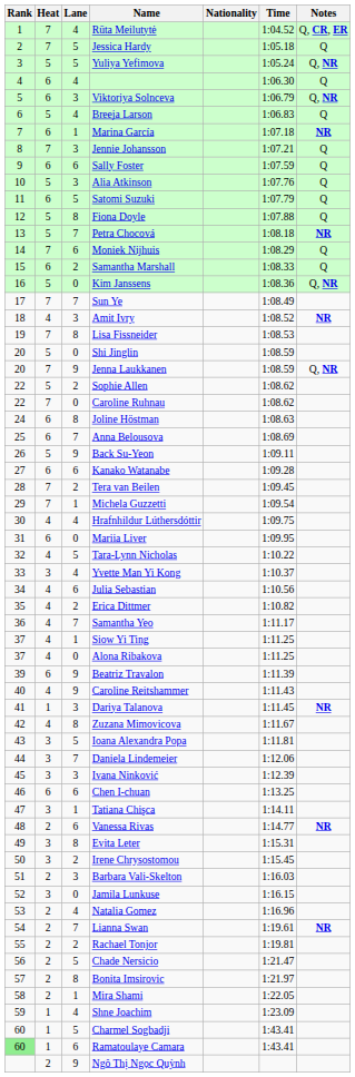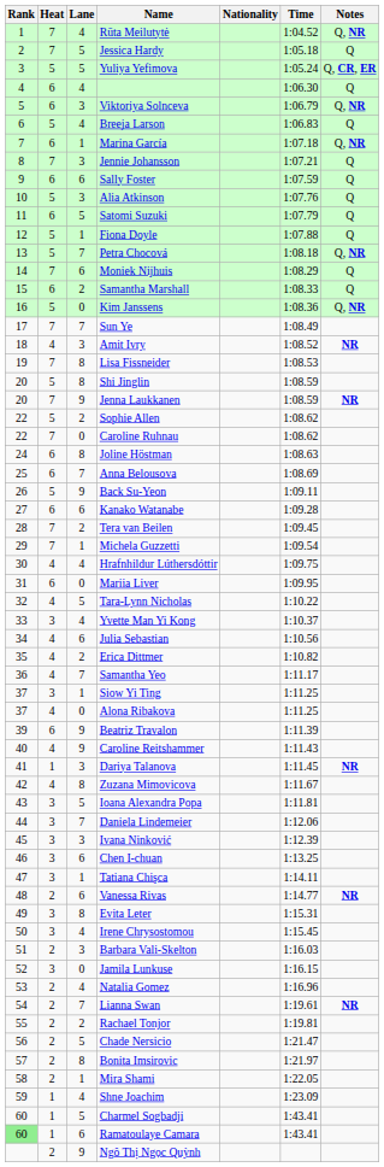 <table class="wikitable sortable" style="text-align:center">
 <tr>
 <th>Rank</th>
 <th>Heat</th>
 <th>Lane</th>
 <th>Name</th>
 <th>Nationality</th>
 <th>Time</th>
 <th>Notes</th>
 </tr>
 <tr bgcolor=ccffcc>
 <td>1</td>
 <td>7</td>
 <td>4</td>
 <td align=left><a href='#'>Rūta Meilutytė</a></td>
 <td align=left></td>
 <td>1:04.52</td>
-<td>Q, <strong><a href='#'>CR</a></strong>, <strong><a href='#'>ER</a></strong></td>
+<td>Q, <strong><a href='#'>NR</a></strong></td>
 </tr>
 <tr bgcolor=ccffcc>
 <td>2</td>
 <td>7</td>
 <td>5</td>
 <td align=left><a href='#'>Jessica Hardy</a></td>
 <td align=left></td>
 <td>1:05.18</td>
 <td>Q</td>
 </tr>
 <tr bgcolor=ccffcc>
 <td>3</td>
 <td>5</td>
 <td>5</td>
 <td align=left><a href='#'>Yuliya Yefimova</a></td>
 <td align=left></td>
 <td>1:05.24</td>
-<td>Q, <strong><a href='#'>NR</a></strong></td>
+<td>Q, <strong><a href='#'>CR</a></strong>, <strong><a href='#'>ER</a></strong></td>
 </tr>
 <tr bgcolor=ccffcc>
 <td>4</td>
 <td>6</td>
 <td>4</td>
 <td align=left></td>
 <td align=left></td>
 <td>1:06.30</td>
 <td>Q</td>
 </tr>
 <tr bgcolor=ccffcc>
 <td>5</td>
 <td>6</td>
 <td>3</td>
 <td align=left><a href='#'>Viktoriya Solnceva</a></td>
 <td align=left></td>
 <td>1:06.79</td>
 <td>Q, <strong><a href='#'>NR</a></strong></td>
 </tr>
 <tr bgcolor=ccffcc>
 <td>6</td>
 <td>5</td>
 <td>4</td>
 <td align=left><a href='#'>Breeja Larson</a></td>
 <td align=left></td>
 <td>1:06.83</td>
 <td>Q</td>
 </tr>
 <tr bgcolor=ccffcc>
 <td>7</td>
 <td>6</td>
 <td>1</td>
 <td align=left><a href='#'>Marina García</a></td>
 <td align=left></td>
 <td>1:07.18</td>
-<td><strong><a href='#'>NR</a></strong></td>
+<td>Q, <strong><a href='#'>NR</a></strong></td>
 </tr>
 <tr bgcolor=ccffcc>
 <td>8</td>
 <td>7</td>
 <td>3</td>
 <td align=left><a href='#'>Jennie Johansson</a></td>
 <td align=left></td>
 <td>1:07.21</td>
 <td>Q</td>
 </tr>
 <tr bgcolor=ccffcc>
 <td>9</td>
 <td>6</td>
 <td>6</td>
 <td align=left><a href='#'>Sally Foster</a></td>
 <td align=left></td>
 <td>1:07.59</td>
 <td>Q</td>
 </tr>
 <tr bgcolor=ccffcc>
 <td>10</td>
 <td>5</td>
 <td>3</td>
 <td align=left><a href='#'>Alia Atkinson</a></td>
 <td align=left></td>
 <td>1:07.76</td>
 <td>Q</td>
 </tr>
 <tr bgcolor=ccffcc>
 <td>11</td>
 <td>6</td>
 <td>5</td>
 <td align=left><a href='#'>Satomi Suzuki</a></td>
 <td align=left></td>
 <td>1:07.79</td>
 <td>Q</td>
 </tr>
 <tr bgcolor=ccffcc>
 <td>12</td>
 <td>5</td>
-<td>8</td>
+<td>1</td>
 <td align=left><a href='#'>Fiona Doyle</a></td>
 <td align=left></td>
 <td>1:07.88</td>
 <td>Q</td>
 </tr>
 <tr bgcolor=ccffcc>
 <td>13</td>
 <td>5</td>
 <td>7</td>
 <td align=left><a href='#'>Petra Chocová</a></td>
 <td align=left></td>
 <td>1:08.18</td>
-<td><strong><a href='#'>NR</a></strong></td>
+<td>Q, <strong><a href='#'>NR</a></strong></td>
 </tr>
 <tr bgcolor=ccffcc>
 <td>14</td>
 <td>7</td>
 <td>6</td>
 <td align=left><a href='#'>Moniek Nijhuis</a></td>
 <td align=left></td>
 <td>1:08.29</td>
 <td>Q</td>
 </tr>
 <tr bgcolor=ccffcc>
 <td>15</td>
 <td>6</td>
 <td>2</td>
 <td align=left><a href='#'>Samantha Marshall</a></td>
 <td align=left></td>
 <td>1:08.33</td>
 <td>Q</td>
 </tr>
 <tr bgcolor=ccffcc>
 <td>16</td>
 <td>5</td>
 <td>0</td>
 <td align=left><a href='#'>Kim Janssens</a></td>
 <td align=left></td>
 <td>1:08.36</td>
 <td>Q, <strong><a href='#'>NR</a></strong></td>
 </tr>
 <tr>
 <td>17</td>
 <td>7</td>
 <td>7</td>
 <td align=left><a href='#'>Sun Ye</a></td>
 <td align=left></td>
 <td>1:08.49</td>
 <td></td>
 </tr>
 <tr>
 <td>18</td>
 <td>4</td>
 <td>3</td>
 <td align=left><a href='#'>Amit Ivry</a></td>
 <td align=left></td>
 <td>1:08.52</td>
 <td><strong><a href='#'>NR</a></strong></td>
 </tr>
 <tr>
 <td>19</td>
 <td>7</td>
 <td>8</td>
 <td align=left><a href='#'>Lisa Fissneider</a></td>
 <td align=left></td>
 <td>1:08.53</td>
 <td></td>
 </tr>
 <tr>
 <td>20</td>
 <td>5</td>
-<td>0</td>
+<td>8</td>
 <td align=left><a href='#'>Shi Jinglin</a></td>
 <td align=left></td>
 <td>1:08.59</td>
 <td></td>
 </tr>
 <tr>
 <td>20</td>
 <td>7</td>
 <td>9</td>
 <td align=left><a href='#'>Jenna Laukkanen</a></td>
 <td align=left></td>
 <td>1:08.59</td>
-<td>Q, <strong><a href='#'>NR</a></strong></td>
+<td><strong><a href='#'>NR</a></strong></td>
 </tr>
 <tr>
 <td>22</td>
 <td>5</td>
 <td>2</td>
 <td align=left><a href='#'>Sophie Allen</a></td>
 <td align=left></td>
 <td>1:08.62</td>
 <td></td>
 </tr>
 <tr>
 <td>22</td>
 <td>7</td>
 <td>0</td>
 <td align=left><a href='#'>Caroline Ruhnau</a></td>
 <td align=left></td>
 <td>1:08.62</td>
 <td></td>
 </tr>
 <tr>
 <td>24</td>
 <td>6</td>
 <td>8</td>
 <td align=left><a href='#'>Joline Höstman</a></td>
 <td align=left></td>
 <td>1:08.63</td>
 <td></td>
 </tr>
 <tr>
 <td>25</td>
 <td>6</td>
 <td>7</td>
 <td align=left><a href='#'>Anna Belousova</a></td>
 <td align=left></td>
 <td>1:08.69</td>
 <td></td>
 </tr>
 <tr>
 <td>26</td>
 <td>5</td>
 <td>9</td>
 <td align=left><a href='#'>Back Su-Yeon</a></td>
 <td align=left></td>
 <td>1:09.11</td>
 <td></td>
 </tr>
 <tr>
 <td>27</td>
 <td>6</td>
 <td>6</td>
 <td align=left><a href='#'>Kanako Watanabe</a></td>
 <td align=left></td>
 <td>1:09.28</td>
 <td></td>
 </tr>
 <tr>
 <td>28</td>
 <td>7</td>
 <td>2</td>
 <td align=left><a href='#'>Tera van Beilen</a></td>
 <td align=left></td>
 <td>1:09.45</td>
 <td></td>
 </tr>
 <tr>
 <td>29</td>
 <td>7</td>
 <td>1</td>
 <td align=left><a href='#'>Michela Guzzetti</a></td>
 <td align=left></td>
 <td>1:09.54</td>
 <td></td>
 </tr>
 <tr>
 <td>30</td>
 <td>4</td>
 <td>4</td>
 <td align=left><a href='#'>Hrafnhildur Lúthersdóttir</a></td>
 <td align=left></td>
 <td>1:09.75</td>
 <td></td>
 </tr>
 <tr>
 <td>31</td>
 <td>6</td>
 <td>0</td>
 <td align=left><a href='#'>Mariia Liver</a></td>
 <td align=left></td>
 <td>1:09.95</td>
 <td></td>
 </tr>
 <tr>
 <td>32</td>
 <td>4</td>
 <td>5</td>
 <td align=left><a href='#'>Tara-Lynn Nicholas</a></td>
 <td align=left></td>
 <td>1:10.22</td>
 <td></td>
 </tr>
 <tr>
 <td>33</td>
 <td>3</td>
 <td>4</td>
 <td align=left><a href='#'>Yvette Man Yi Kong</a></td>
 <td align=left></td>
 <td>1:10.37</td>
 <td></td>
 </tr>
 <tr>
 <td>34</td>
 <td>4</td>
 <td>6</td>
 <td align=left><a href='#'>Julia Sebastian</a></td>
 <td align=left></td>
 <td>1:10.56</td>
 <td></td>
 </tr>
 <tr>
 <td>35</td>
 <td>4</td>
 <td>2</td>
 <td align=left><a href='#'>Erica Dittmer</a></td>
 <td align=left></td>
 <td>1:10.82</td>
 <td></td>
 </tr>
 <tr>
 <td>36</td>
 <td>4</td>
 <td>7</td>
 <td align=left><a href='#'>Samantha Yeo</a></td>
 <td align=left></td>
 <td>1:11.17</td>
 <td></td>
 </tr>
 <tr>
 <td>37</td>
-<td>4</td>
+<td>3</td>
 <td>1</td>
 <td align=left><a href='#'>Siow Yi Ting</a></td>
 <td align=left></td>
 <td>1:11.25</td>
 <td></td>
 </tr>
 <tr>
 <td>37</td>
 <td>4</td>
 <td>0</td>
 <td align=left><a href='#'>Alona Ribakova</a></td>
 <td align=left></td>
 <td>1:11.25</td>
 <td></td>
 </tr>
 <tr>
 <td>39</td>
 <td>6</td>
 <td>9</td>
 <td align=left><a href='#'>Beatriz Travalon</a></td>
 <td align=left></td>
 <td>1:11.39</td>
 <td></td>
 </tr>
 <tr>
 <td>40</td>
 <td>4</td>
 <td>9</td>
 <td align=left><a href='#'>Caroline Reitshammer</a></td>
 <td align=left></td>
 <td>1:11.43</td>
 <td></td>
 </tr>
 <tr>
 <td>41</td>
 <td>1</td>
 <td>3</td>
 <td align=left><a href='#'>Dariya Talanova</a></td>
 <td align=left></td>
 <td>1:11.45</td>
 <td><strong><a href='#'>NR</a></strong></td>
 </tr>
 <tr>
 <td>42</td>
 <td>4</td>
 <td>8</td>
 <td align=left><a href='#'>Zuzana Mimovicova</a></td>
 <td align=left></td>
 <td>1:11.67</td>
 <td></td>
 </tr>
 <tr>
 <td>43</td>
 <td>3</td>
 <td>5</td>
 <td align=left><a href='#'>Ioana Alexandra Popa</a></td>
 <td align=left></td>
 <td>1:11.81</td>
 <td></td>
 </tr>
 <tr>
 <td>44</td>
 <td>3</td>
 <td>7</td>
 <td align=left><a href='#'>Daniela Lindemeier</a></td>
 <td align=left></td>
 <td>1:12.06</td>
 <td></td>
 </tr>
 <tr>
 <td>45</td>
 <td>3</td>
 <td>3</td>
 <td align=left><a href='#'>Ivana Ninković</a></td>
 <td align=left></td>
 <td>1:12.39</td>
 <td></td>
 </tr>
 <tr>
 <td>46</td>
-<td>6</td>
+<td>3</td>
 <td>6</td>
 <td align=left><a href='#'>Chen I-chuan</a></td>
 <td align=left></td>
 <td>1:13.25</td>
 <td></td>
 </tr>
 <tr>
 <td>47</td>
 <td>3</td>
 <td>1</td>
 <td align=left><a href='#'>Tatiana Chişca</a></td>
 <td align=left></td>
 <td>1:14.11</td>
 <td></td>
 </tr>
 <tr>
 <td>48</td>
 <td>2</td>
 <td>6</td>
 <td align=left><a href='#'>Vanessa Rivas</a></td>
 <td align=left></td>
 <td>1:14.77</td>
 <td><strong><a href='#'>NR</a></strong></td>
 </tr>
 <tr>
 <td>49</td>
 <td>3</td>
 <td>8</td>
 <td align=left><a href='#'>Evita Leter</a></td>
 <td align=left></td>
 <td>1:15.31</td>
 <td></td>
 </tr>
 <tr>
 <td>50</td>
 <td>3</td>
-<td>2</td>
+<td>4</td>
 <td align=left><a href='#'>Irene Chrysostomou</a></td>
 <td align=left></td>
 <td>1:15.45</td>
 <td></td>
 </tr>
 <tr>
 <td>51</td>
 <td>2</td>
 <td>3</td>
 <td align=left><a href='#'>Barbara Vali-Skelton</a></td>
 <td align=left></td>
 <td>1:16.03</td>
 <td></td>
 </tr>
 <tr>
 <td>52</td>
 <td>3</td>
 <td>0</td>
 <td align=left><a href='#'>Jamila Lunkuse</a></td>
 <td align=left></td>
 <td>1:16.15</td>
 <td></td>
 </tr>
 <tr>
 <td>53</td>
 <td>2</td>
 <td>4</td>
 <td align=left><a href='#'>Natalia Gomez</a></td>
 <td align=left></td>
 <td>1:16.96</td>
 <td></td>
 </tr>
 <tr>
 <td>54</td>
 <td>2</td>
 <td>7</td>
 <td align=left><a href='#'>Lianna Swan</a></td>
 <td align=left></td>
 <td>1:19.61</td>
 <td><strong><a href='#'>NR</a></strong></td>
 </tr>
 <tr>
 <td>55</td>
 <td>2</td>
 <td>2</td>
 <td align=left><a href='#'>Rachael Tonjor</a></td>
 <td align=left></td>
 <td>1:19.81</td>
 <td></td>
 </tr>
 <tr>
 <td>56</td>
 <td>2</td>
 <td>5</td>
 <td align=left><a href='#'>Chade Nersicio</a></td>
 <td align=left></td>
 <td>1:21.47</td>
 <td></td>
 </tr>
 <tr>
 <td>57</td>
 <td>2</td>
 <td>8</td>
 <td align=left><a href='#'>Bonita Imsirovic</a></td>
 <td align=left></td>
 <td>1:21.97</td>
 <td></td>
 </tr>
 <tr>
 <td>58</td>
 <td>2</td>
 <td>1</td>
 <td align=left><a href='#'>Mira Shami</a></td>
 <td align=left></td>
 <td>1:22.05</td>
 <td></td>
 </tr>
 <tr>
 <td>59</td>
 <td>1</td>
 <td>4</td>
 <td align=left><a href='#'>Shne Joachim</a></td>
 <td align=left></td>
 <td>1:23.09</td>
 <td></td>
 </tr>
 <tr>
 <td>60</td>
 <td>1</td>
 <td>5</td>
 <td align=left><a href='#'>Charmel Sogbadji</a></td>
 <td align=left></td>
 <td>1:43.41</td>
 <td></td>
 </tr>
 <tr>
 <td style="background: lightgreen;">60</td>
 <td>1</td>
 <td>6</td>
 <td align=left><a href='#'>Ramatoulaye Camara</a></td>
 <td align=left></td>
 <td>1:43.41</td>
 <td></td>
 </tr>
 <tr>
 <td></td>
 <td>2</td>
 <td>9</td>
 <td align=left><a href='#'>Ngô Thị Ngọc Quỳnh</a></td>
 <td align=left></td>
 <td></td>
 <td></td>
 </tr>
 </table>
